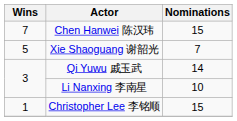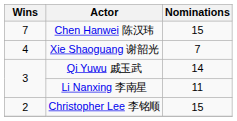 <table class="wikitable" style="text-align:center;">
 <tr>
 <th scope="col" width="55" align="center">Wins</th>
 <th scope="col" align="center">Actor</th>
 <th scope="col" width="55">Nominations</th>
 </tr>
 <tr>
 <td>7</td>
 <td><a href='#'>Chen Hanwei</a> 陈汉玮</td>
 <td>15</td>
 </tr>
 <tr>
-<td>5</td>
+<td>4</td>
 <td><a href='#'>Xie Shaoguang</a> 谢韶光</td>
 <td>7</td>
 </tr>
 <tr>
 <td rowspan=2>3</td>
 <td><a href='#'>Qi Yuwu</a> 戚玉武</td>
 <td>14</td>
 </tr>
 <tr>
 <td><a href='#'>Li Nanxing</a> 李南星</td>
-<td>10</td>
+<td>11</td>
 </tr>
 <tr>
-<td>1</td>
+<td>2</td>
 <td><a href='#'>Christopher Lee</a> 李铭顺</td>
 <td>15</td>
 </tr>
 <tr>
 </tr>
 </table>
